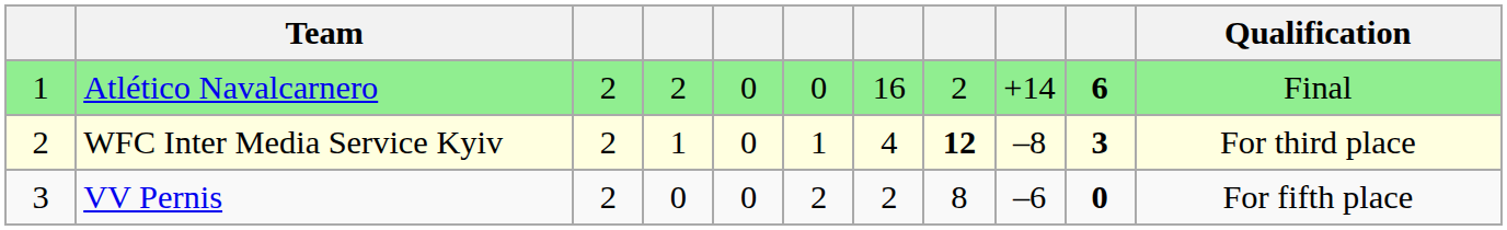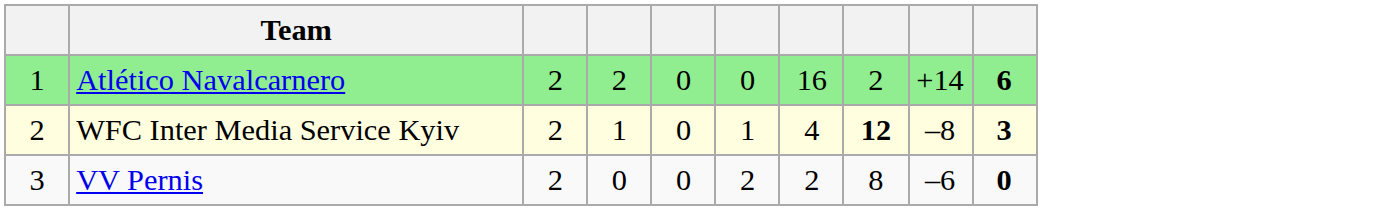 <table class="wikitable" style="font-size: 95%">
 <tr>
 <th width="25"></th>
 <th width="220">Team</th>
 <th width="25"></th>
 <th width="25"></th>
 <th width="25"></th>
 <th width="25"></th>
 <th width="25"></th>
 <th width="25"></th>
 <th width="25"></th>
 <th width="25"></th>
-<th width="160">Qualification</th>
 </tr>
 <tr align=center bgcolor=lightgreen>
 <td>1</td>
 <td align=left> <a href='#'>Atlético Navalcarnero</a></td>
 <td>2</td>
 <td>2</td>
 <td>0</td>
 <td>0</td>
 <td>16</td>
 <td>2</td>
 <td>+14</td>
 <td><strong>6</strong></td>
-<td>Final</td>
 </tr>
 <tr align=center bgcolor=lightyellow>
 <td>2</td>
 <td align=left> WFC Inter Media Service Kyiv</td>
 <td>2</td>
 <td>1</td>
 <td>0</td>
 <td>1</td>
 <td>4</td>
 <td><strong>12</strong></td>
 <td>–8</td>
 <td><strong>3</strong></td>
-<td>For third place</td>
 </tr>
 <tr align=center>
 <td>3</td>
 <td align=left> <a href='#'>VV Pernis</a></td>
 <td>2</td>
 <td>0</td>
 <td>0</td>
 <td>2</td>
 <td>2</td>
 <td>8</td>
 <td>–6</td>
 <td><strong>0</strong></td>
-<td>For fifth place</td>
 </tr>
 </table>
